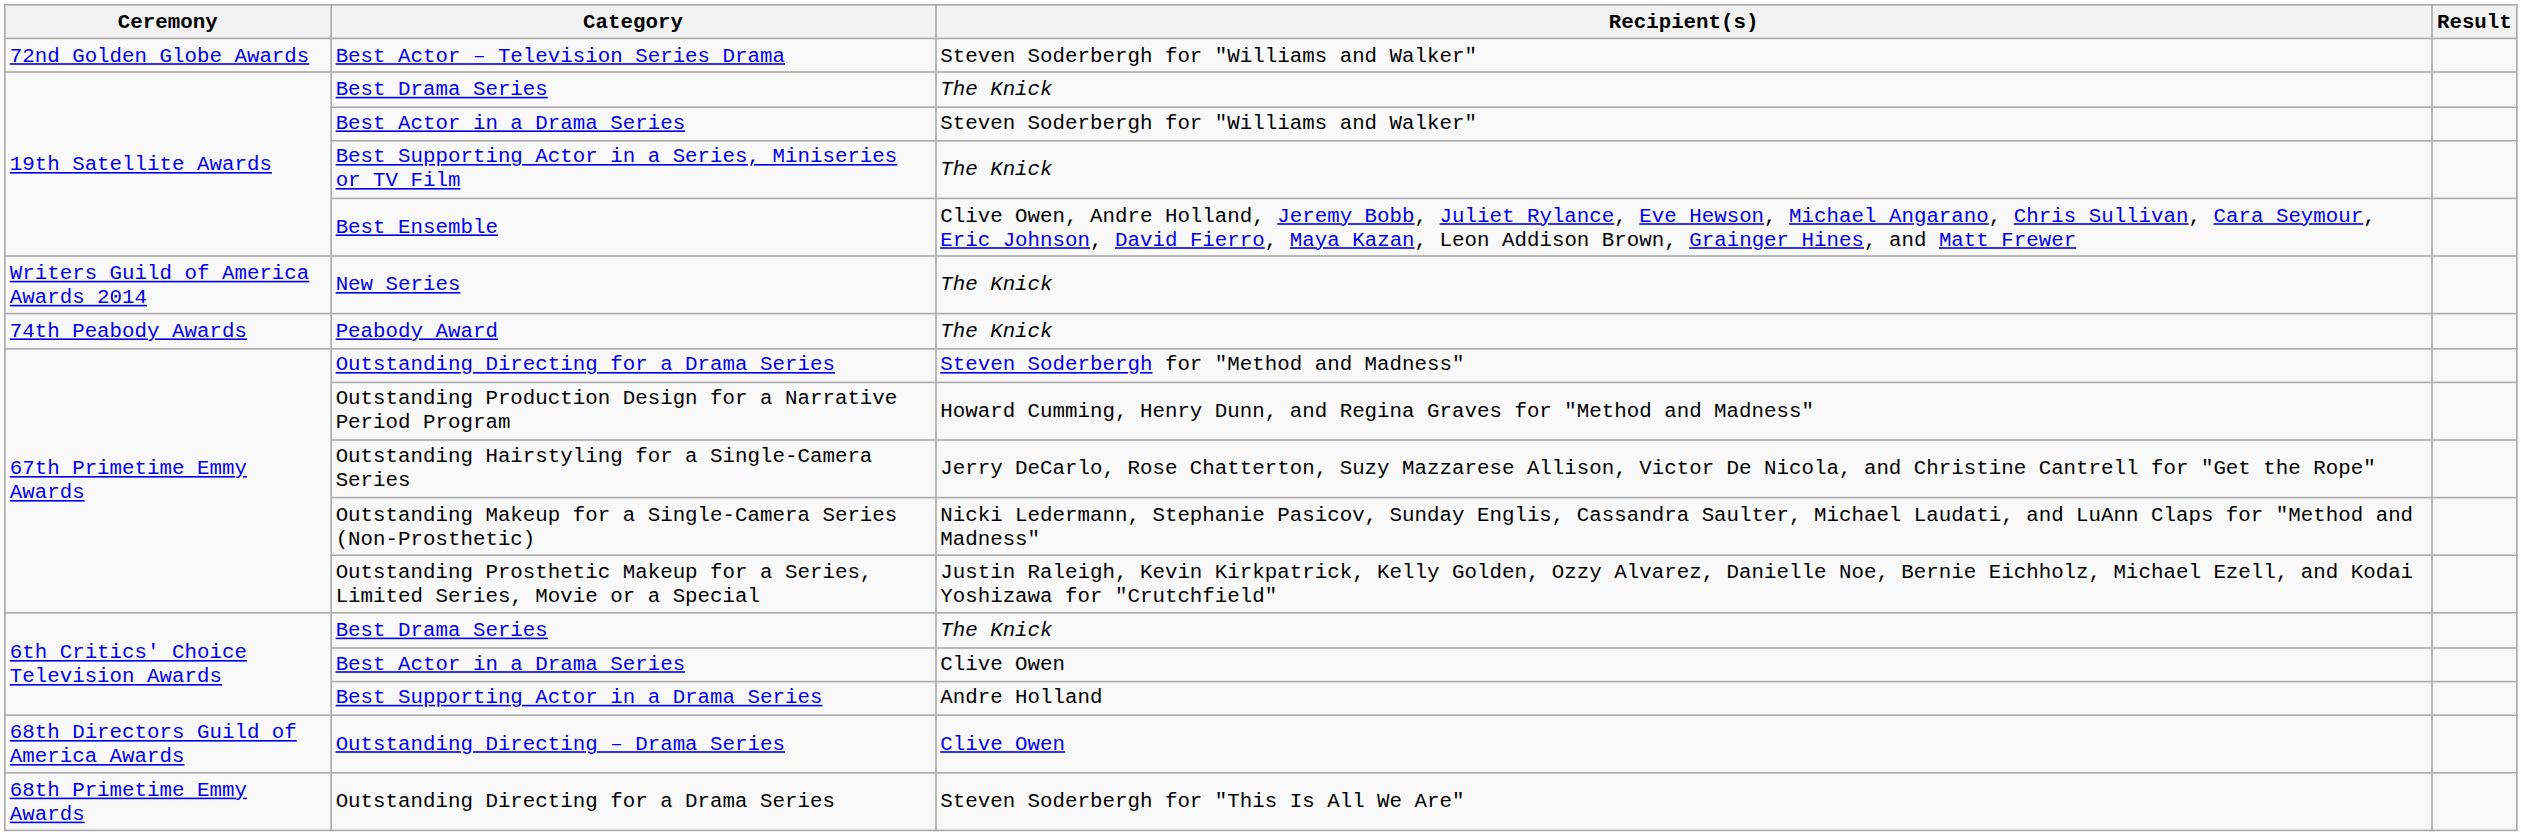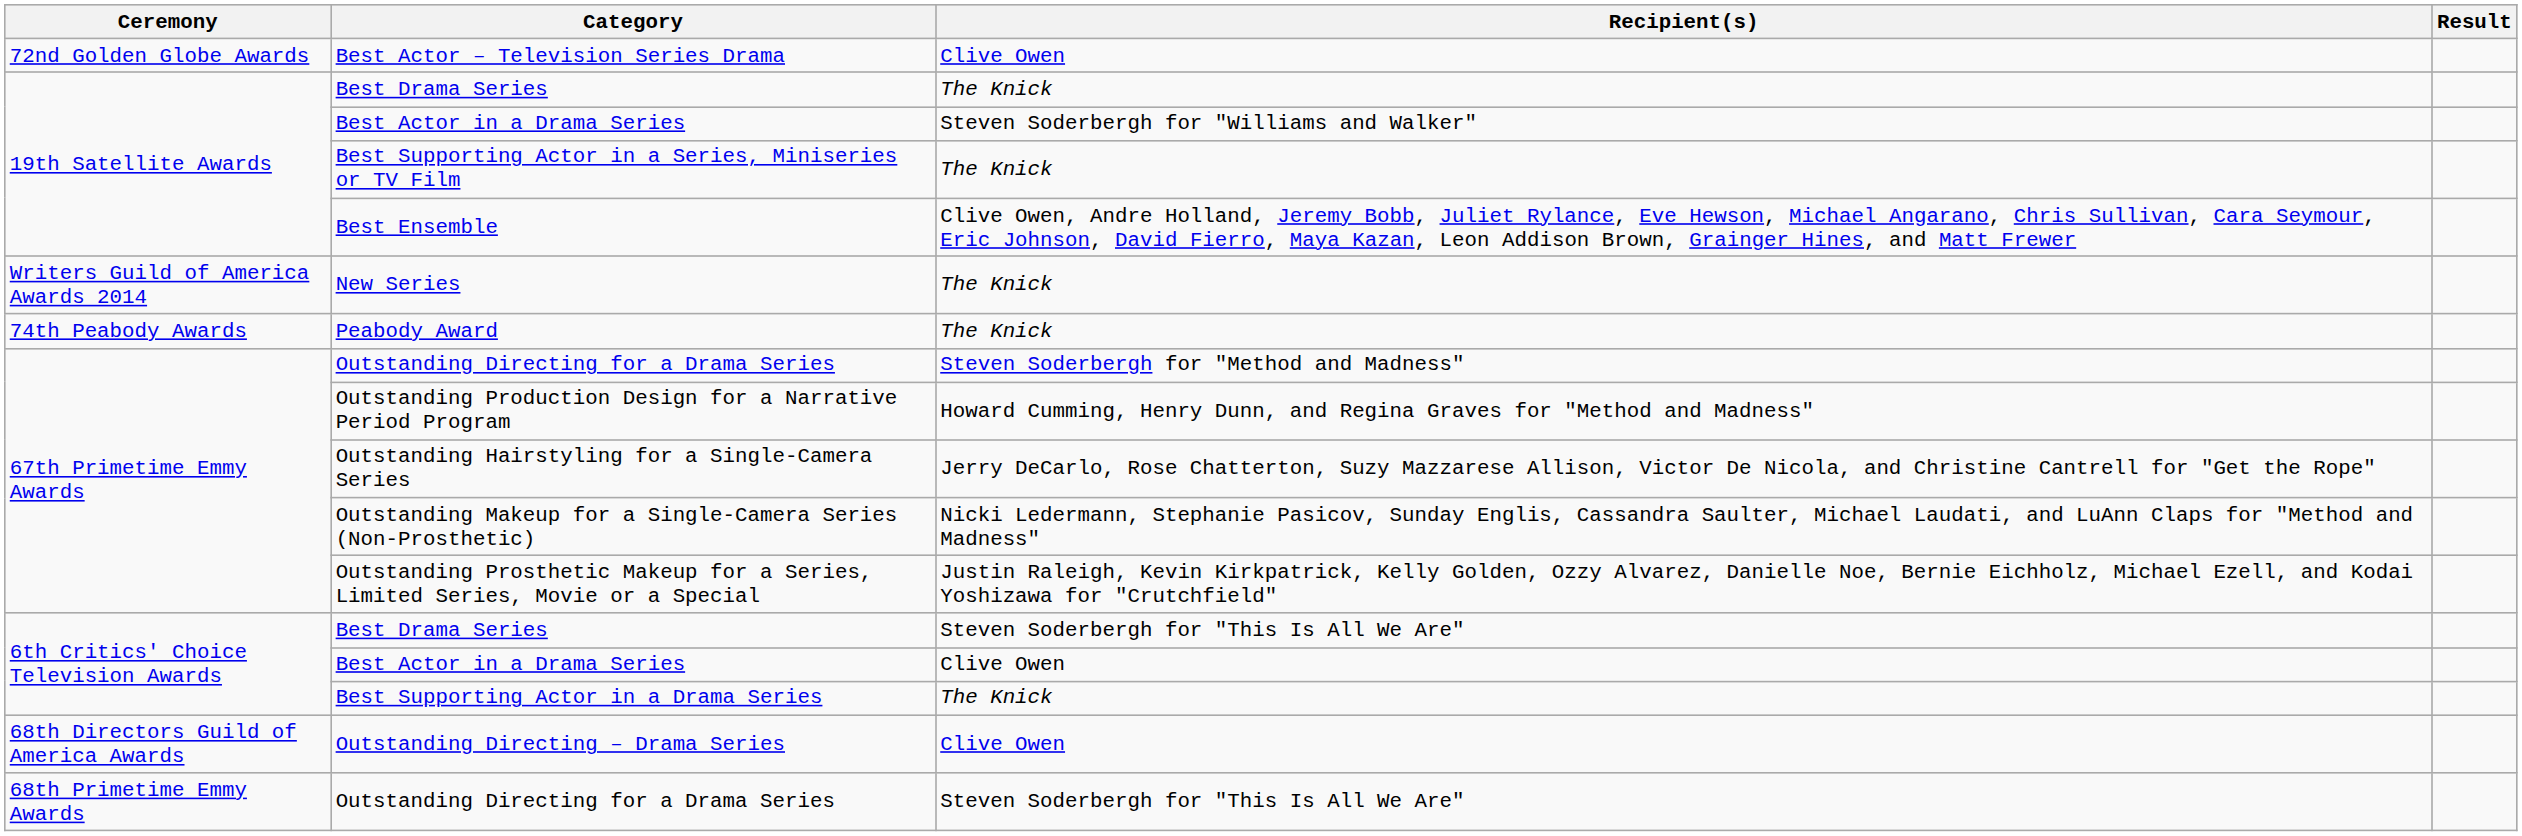 <table class="wikitable plainrowheaders sortable">
 <tr style="vertical-align:bottom;">
 <th scope="col">Ceremony</th>
 <th scope="col">Category</th>
 <th scope="col">Recipient(s)</th>
 <th scope="col">Result</th>
 </tr>
 <tr>
 <td><a href='#'>72nd Golden Globe Awards</a></td>
 <td><a href='#'>Best Actor – Television Series Drama</a></td>
-<td>Steven Soderbergh for "Williams and Walker"</td>
+<td><a href='#'>Clive Owen</a></td>
 <td></td>
 </tr>
 <tr>
 <td rowspan=4><a href='#'>19th Satellite Awards</a></td>
 <td><a href='#'>Best Drama Series</a></td>
 <td><em>The Knick</em></td>
 <td></td>
 </tr>
 <tr>
 <td><a href='#'>Best Actor in a Drama Series</a></td>
 <td>Steven Soderbergh for "Williams and Walker"</td>
 <td></td>
 </tr>
 <tr>
 <td><a href='#'>Best Supporting Actor in a Series, Miniseries or TV Film</a></td>
 <td><em>The Knick</em></td>
 <td></td>
 </tr>
 <tr>
 <td><a href='#'>Best Ensemble</a></td>
 <td>Clive Owen, Andre Holland, <a href='#'>Jeremy Bobb</a>, <a href='#'>Juliet Rylance</a>, <a href='#'>Eve Hewson</a>, <a href='#'>Michael Angarano</a>, <a href='#'>Chris Sullivan</a>, <a href='#'>Cara Seymour</a>, <a href='#'>Eric Johnson</a>, <a href='#'>David Fierro</a>, <a href='#'>Maya Kazan</a>, Leon Addison Brown, <a href='#'>Grainger Hines</a>, and <a href='#'>Matt Frewer</a></td>
 <td></td>
 </tr>
 <tr>
 <td><a href='#'>Writers Guild of America Awards 2014</a></td>
 <td><a href='#'>New Series</a></td>
 <td><em>The Knick</em></td>
 <td></td>
 </tr>
 <tr>
 <td><a href='#'>74th Peabody Awards</a></td>
 <td><a href='#'>Peabody Award</a></td>
 <td><em>The Knick</em></td>
 <td></td>
 </tr>
 <tr>
 <td rowspan=5><a href='#'>67th Primetime Emmy Awards</a></td>
 <td><a href='#'>Outstanding Directing for a Drama Series</a></td>
 <td><a href='#'>Steven Soderbergh</a> for "Method and Madness"</td>
 <td></td>
 </tr>
 <tr>
 <td>Outstanding Production Design for a Narrative Period Program</td>
 <td>Howard Cumming, Henry Dunn, and Regina Graves for "Method and Madness"</td>
 <td></td>
 </tr>
 <tr>
 <td>Outstanding Hairstyling for a Single-Camera Series</td>
 <td>Jerry DeCarlo, Rose Chatterton, Suzy Mazzarese Allison, Victor De Nicola, and Christine Cantrell for "Get the Rope"</td>
 <td></td>
 </tr>
 <tr>
 <td>Outstanding Makeup for a Single-Camera Series (Non-Prosthetic)</td>
 <td>Nicki Ledermann, Stephanie Pasicov, Sunday Englis, Cassandra Saulter, Michael Laudati, and LuAnn Claps for "Method and Madness"</td>
 <td></td>
 </tr>
 <tr>
 <td>Outstanding Prosthetic Makeup for a Series, Limited Series, Movie or a Special</td>
 <td>Justin Raleigh, Kevin Kirkpatrick, Kelly Golden, Ozzy Alvarez, Danielle Noe, Bernie Eichholz, Michael Ezell, and Kodai Yoshizawa for "Crutchfield"</td>
 <td></td>
 </tr>
 <tr>
 <td rowspan=3><a href='#'>6th Critics' Choice Television Awards</a></td>
 <td><a href='#'>Best Drama Series</a></td>
-<td><em>The Knick</em></td>
+<td>Steven Soderbergh for "This Is All We Are"</td>
 <td></td>
 </tr>
 <tr>
 <td><a href='#'>Best Actor in a Drama Series</a></td>
 <td>Clive Owen</td>
 <td></td>
 </tr>
 <tr>
 <td><a href='#'>Best Supporting Actor in a Drama Series</a></td>
-<td>Andre Holland</td>
+<td><em>The Knick</em></td>
 <td></td>
 </tr>
 <tr>
 <td><a href='#'>68th Directors Guild of America Awards</a></td>
 <td><a href='#'>Outstanding Directing – Drama Series</a></td>
 <td><a href='#'>Clive Owen</a></td>
 <td></td>
 </tr>
 <tr>
 <td><a href='#'>68th Primetime Emmy Awards</a></td>
 <td>Outstanding Directing for a Drama Series</td>
 <td>Steven Soderbergh for "This Is All We Are"</td>
 <td></td>
 </tr>
 </table>
